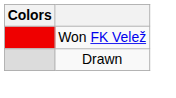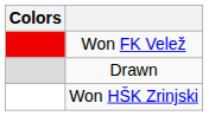 <table class="wikitable">
 <tr>
 <th>Colors</th>
 <th></th>
 </tr>
 <tr>
 <td style="background:#ef0000;"></td>
 <td align=center>Won <a href='#'>FK Velež</a></td>
 </tr>
 <tr>
 <td style="background:#dcdcdc;"></td>
 <td align=center>Drawn</td>
 </tr>
+<tr>
+<td style="background:#ffffff;"></td>
+<td align=center>Won <a href='#'>HŠK Zrinjski</a></td>
+</tr>
 </table>
